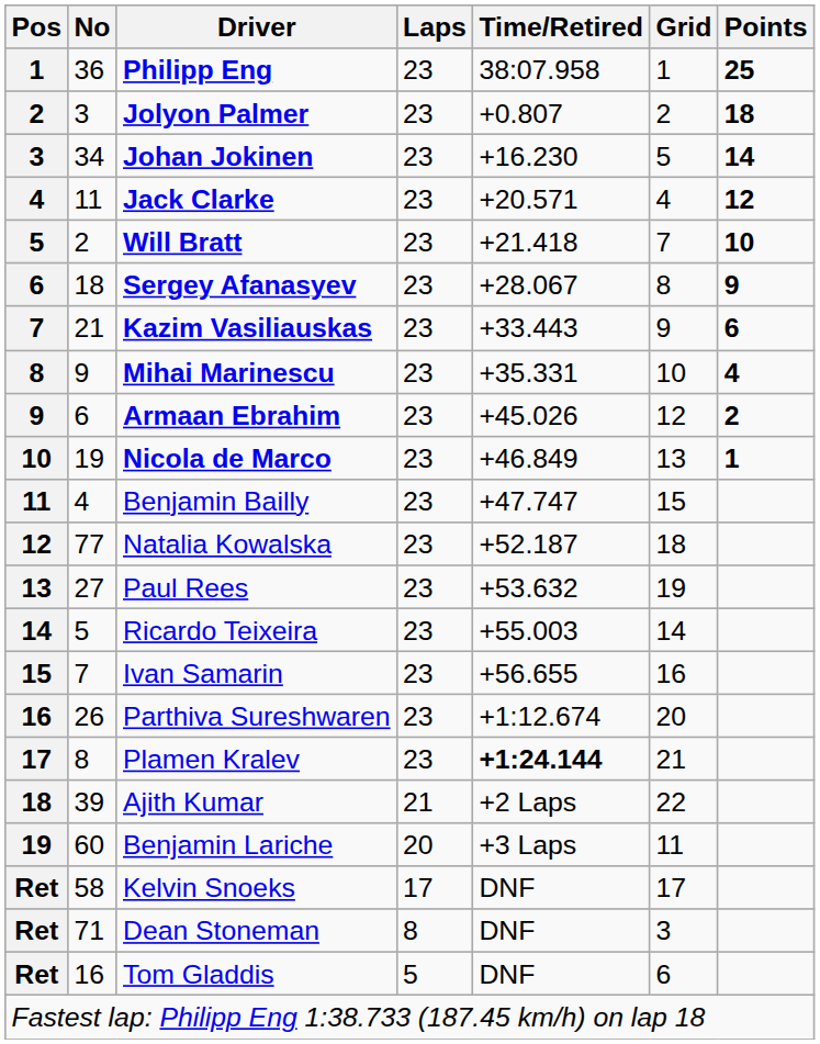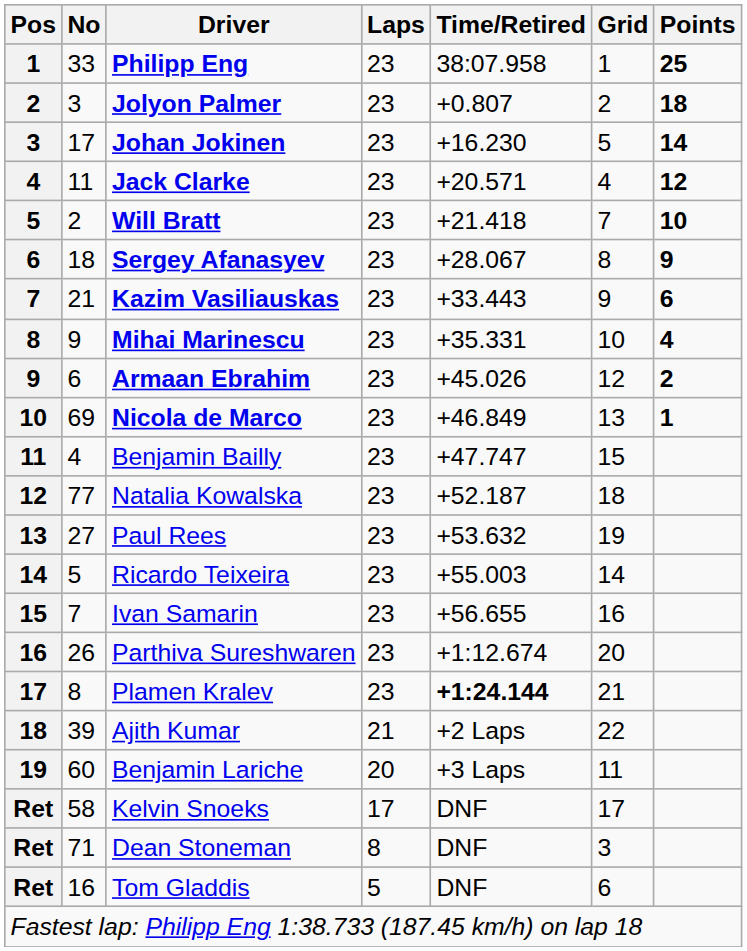 <table class="wikitable" style="font-size:95%">
 <tr>
 <th>Pos</th>
 <th>No</th>
 <th>Driver</th>
 <th>Laps</th>
 <th>Time/Retired</th>
 <th>Grid</th>
 <th>Points</th>
 </tr>
 <tr>
 <th>1</th>
-<td>36</td>
+<td>33</td>
 <td> <strong><a href='#'>Philipp Eng</a></strong></td>
 <td>23</td>
 <td>38:07.958</td>
 <td>1</td>
 <td><strong>25</strong></td>
 </tr>
 <tr>
 <th>2</th>
 <td>3</td>
 <td> <strong><a href='#'>Jolyon Palmer</a></strong></td>
 <td>23</td>
 <td>+0.807</td>
 <td>2</td>
 <td><strong>18</strong></td>
 </tr>
 <tr>
 <th>3</th>
-<td>34</td>
+<td>17</td>
 <td> <strong><a href='#'>Johan Jokinen</a></strong></td>
 <td>23</td>
 <td>+16.230</td>
 <td>5</td>
 <td><strong>14</strong></td>
 </tr>
 <tr>
 <th>4</th>
 <td>11</td>
 <td> <strong><a href='#'>Jack Clarke</a></strong></td>
 <td>23</td>
 <td>+20.571</td>
 <td>4</td>
 <td><strong>12</strong></td>
 </tr>
 <tr>
 <th>5</th>
 <td>2</td>
 <td> <strong><a href='#'>Will Bratt</a></strong></td>
 <td>23</td>
 <td>+21.418</td>
 <td>7</td>
 <td><strong>10</strong></td>
 </tr>
 <tr>
 <th>6</th>
 <td>18</td>
 <td> <strong><a href='#'>Sergey Afanasyev</a></strong></td>
 <td>23</td>
 <td>+28.067</td>
 <td>8</td>
 <td><strong>9</strong></td>
 </tr>
 <tr>
 <th>7</th>
 <td>21</td>
 <td> <strong><a href='#'>Kazim Vasiliauskas</a></strong></td>
 <td>23</td>
 <td>+33.443</td>
 <td>9</td>
 <td><strong>6</strong></td>
 </tr>
 <tr>
 <th>8</th>
 <td>9</td>
 <td> <strong><a href='#'>Mihai Marinescu</a></strong></td>
 <td>23</td>
 <td>+35.331</td>
 <td>10</td>
 <td><strong>4</strong></td>
 </tr>
 <tr>
 <th>9</th>
 <td>6</td>
 <td> <strong><a href='#'>Armaan Ebrahim</a></strong></td>
 <td>23</td>
 <td>+45.026</td>
 <td>12</td>
 <td><strong>2</strong></td>
 </tr>
 <tr>
 <th>10</th>
-<td>19</td>
+<td>69</td>
 <td> <strong><a href='#'>Nicola de Marco</a></strong></td>
 <td>23</td>
 <td>+46.849</td>
 <td>13</td>
 <td><strong>1</strong></td>
 </tr>
 <tr>
 <th>11</th>
 <td>4</td>
 <td> <a href='#'>Benjamin Bailly</a></td>
 <td>23</td>
 <td>+47.747</td>
 <td>15</td>
 <td></td>
 </tr>
 <tr>
 <th>12</th>
 <td>77</td>
 <td> <a href='#'>Natalia Kowalska</a></td>
 <td>23</td>
 <td>+52.187</td>
 <td>18</td>
 <td></td>
 </tr>
 <tr>
 <th>13</th>
 <td>27</td>
 <td> <a href='#'>Paul Rees</a></td>
 <td>23</td>
 <td>+53.632</td>
 <td>19</td>
 <td></td>
 </tr>
 <tr>
 <th>14</th>
 <td>5</td>
 <td> <a href='#'>Ricardo Teixeira</a></td>
 <td>23</td>
 <td>+55.003</td>
 <td>14</td>
 <td></td>
 </tr>
 <tr>
 <th>15</th>
 <td>7</td>
 <td> <a href='#'>Ivan Samarin</a></td>
 <td>23</td>
 <td>+56.655</td>
 <td>16</td>
 <td></td>
 </tr>
 <tr>
 <th>16</th>
 <td>26</td>
 <td> <a href='#'>Parthiva Sureshwaren</a></td>
 <td>23</td>
 <td>+1:12.674</td>
 <td>20</td>
 <td></td>
 </tr>
 <tr>
 <th>17</th>
 <td>8</td>
 <td> <a href='#'>Plamen Kralev</a></td>
 <td>23</td>
 <td><strong>+1:24.144</strong></td>
 <td>21</td>
 <td></td>
 </tr>
 <tr>
 <th>18</th>
 <td>39</td>
 <td> <a href='#'>Ajith Kumar</a></td>
 <td>21</td>
 <td>+2 Laps</td>
 <td>22</td>
 <td></td>
 </tr>
 <tr>
 <th>19</th>
 <td>60</td>
 <td> <a href='#'>Benjamin Lariche</a></td>
 <td>20</td>
 <td>+3 Laps</td>
 <td>11</td>
 <td></td>
 </tr>
 <tr>
 <th>Ret</th>
 <td>58</td>
 <td> <a href='#'>Kelvin Snoeks</a></td>
 <td>17</td>
 <td>DNF</td>
 <td>17</td>
 <td></td>
 </tr>
 <tr>
 <th>Ret</th>
 <td>71</td>
 <td> <a href='#'>Dean Stoneman</a></td>
 <td>8</td>
 <td>DNF</td>
 <td>3</td>
 <td></td>
 </tr>
 <tr>
 <th>Ret</th>
 <td>16</td>
 <td> <a href='#'>Tom Gladdis</a></td>
 <td>5</td>
 <td>DNF</td>
 <td>6</td>
 <td></td>
 </tr>
 <tr>
 <td colspan=8><em>Fastest lap: <a href='#'>Philipp Eng</a> 1:38.733 (187.45 km/h) on lap 18</em></td>
 </tr>
 </table>
